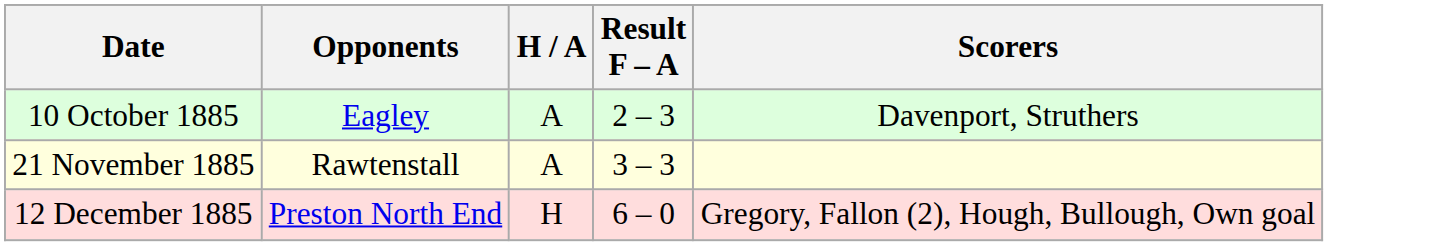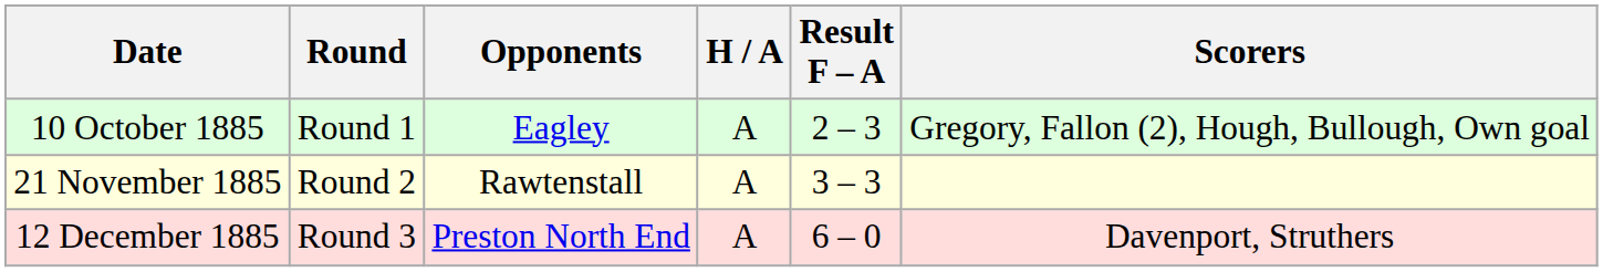 <table class="wikitable" style="text-align:center">
 <tr>
 <th>Date</th>
+<th>Round</th>
 <th>Opponents</th>
 <th>H / A</th>
 <th>Result<br>F – A</th>
 <th>Scorers</th>
 </tr>
 <tr bgcolor="#ddffdd">
 <td>10 October 1885</td>
+<td>Round 1</td>
 <td><a href='#'>Eagley</a></td>
 <td>A</td>
 <td>2 – 3</td>
-<td>Davenport, Struthers</td>
+<td>Gregory, Fallon (2), Hough, Bullough, Own goal</td>
 </tr>
 <tr bgcolor="#ffffdd">
 <td>21 November 1885</td>
+<td>Round 2</td>
 <td>Rawtenstall</td>
 <td>A</td>
 <td>3 – 3</td>
 <td></td>
 </tr>
 <tr bgcolor="#ffdddd">
 <td>12 December 1885</td>
+<td>Round 3</td>
 <td><a href='#'>Preston North End</a></td>
-<td>H</td>
+<td>A</td>
 <td>6 – 0</td>
-<td>Gregory, Fallon (2), Hough, Bullough, Own goal</td>
+<td>Davenport, Struthers</td>
 </tr>
 </table>
